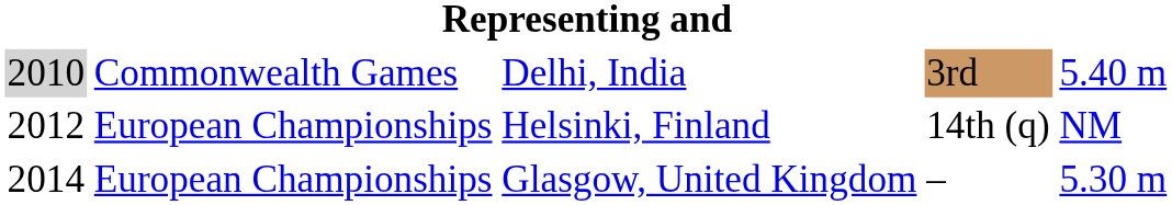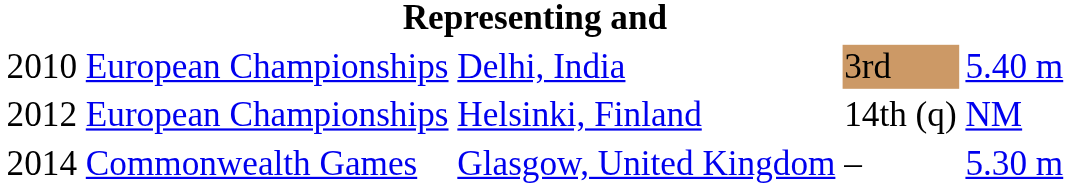 <table>
 <tr>
 <th colspan="6">Representing  and </th>
 </tr>
 <tr>
-<td style="background: lightgrey;">2010</td>
-<td><a href='#'>Commonwealth Games</a></td>
+<td>2010</td>
+<td><a href='#'>European Championships</a></td>
 <td><a href='#'>Delhi, India</a></td>
 <td bgcolor=cc9966>3rd</td>
 <td><a href='#'>5.40 m</a></td>
 </tr>
 <tr>
 <td>2012</td>
 <td><a href='#'>European Championships</a></td>
 <td><a href='#'>Helsinki, Finland</a></td>
 <td>14th (q)</td>
 <td><a href='#'>NM</a></td>
 </tr>
 <tr>
 <td>2014</td>
-<td><a href='#'>European Championships</a></td>
+<td><a href='#'>Commonwealth Games</a></td>
 <td><a href='#'>Glasgow, United Kingdom</a></td>
 <td>–</td>
 <td><a href='#'>5.30 m</a></td>
 </tr>
 </table>
